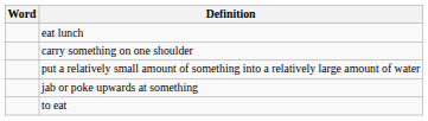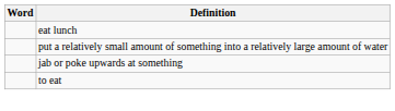 <table class="wikitable">
 <tr>
 <th>Word</th>
 <th>Definition</th>
 </tr>
 <tr>
 <td></td>
 <td>eat lunch</td>
-</tr>
-<tr>
-<td></td>
-<td>carry something on one shoulder</td>
 </tr>
 <tr>
 <td></td>
 <td>put a relatively small amount of something into a relatively large amount of water</td>
 </tr>
 <tr>
 <td></td>
 <td>jab or poke upwards at something</td>
 </tr>
 <tr>
 <td></td>
 <td>to eat</td>
 </tr>
 </table>
